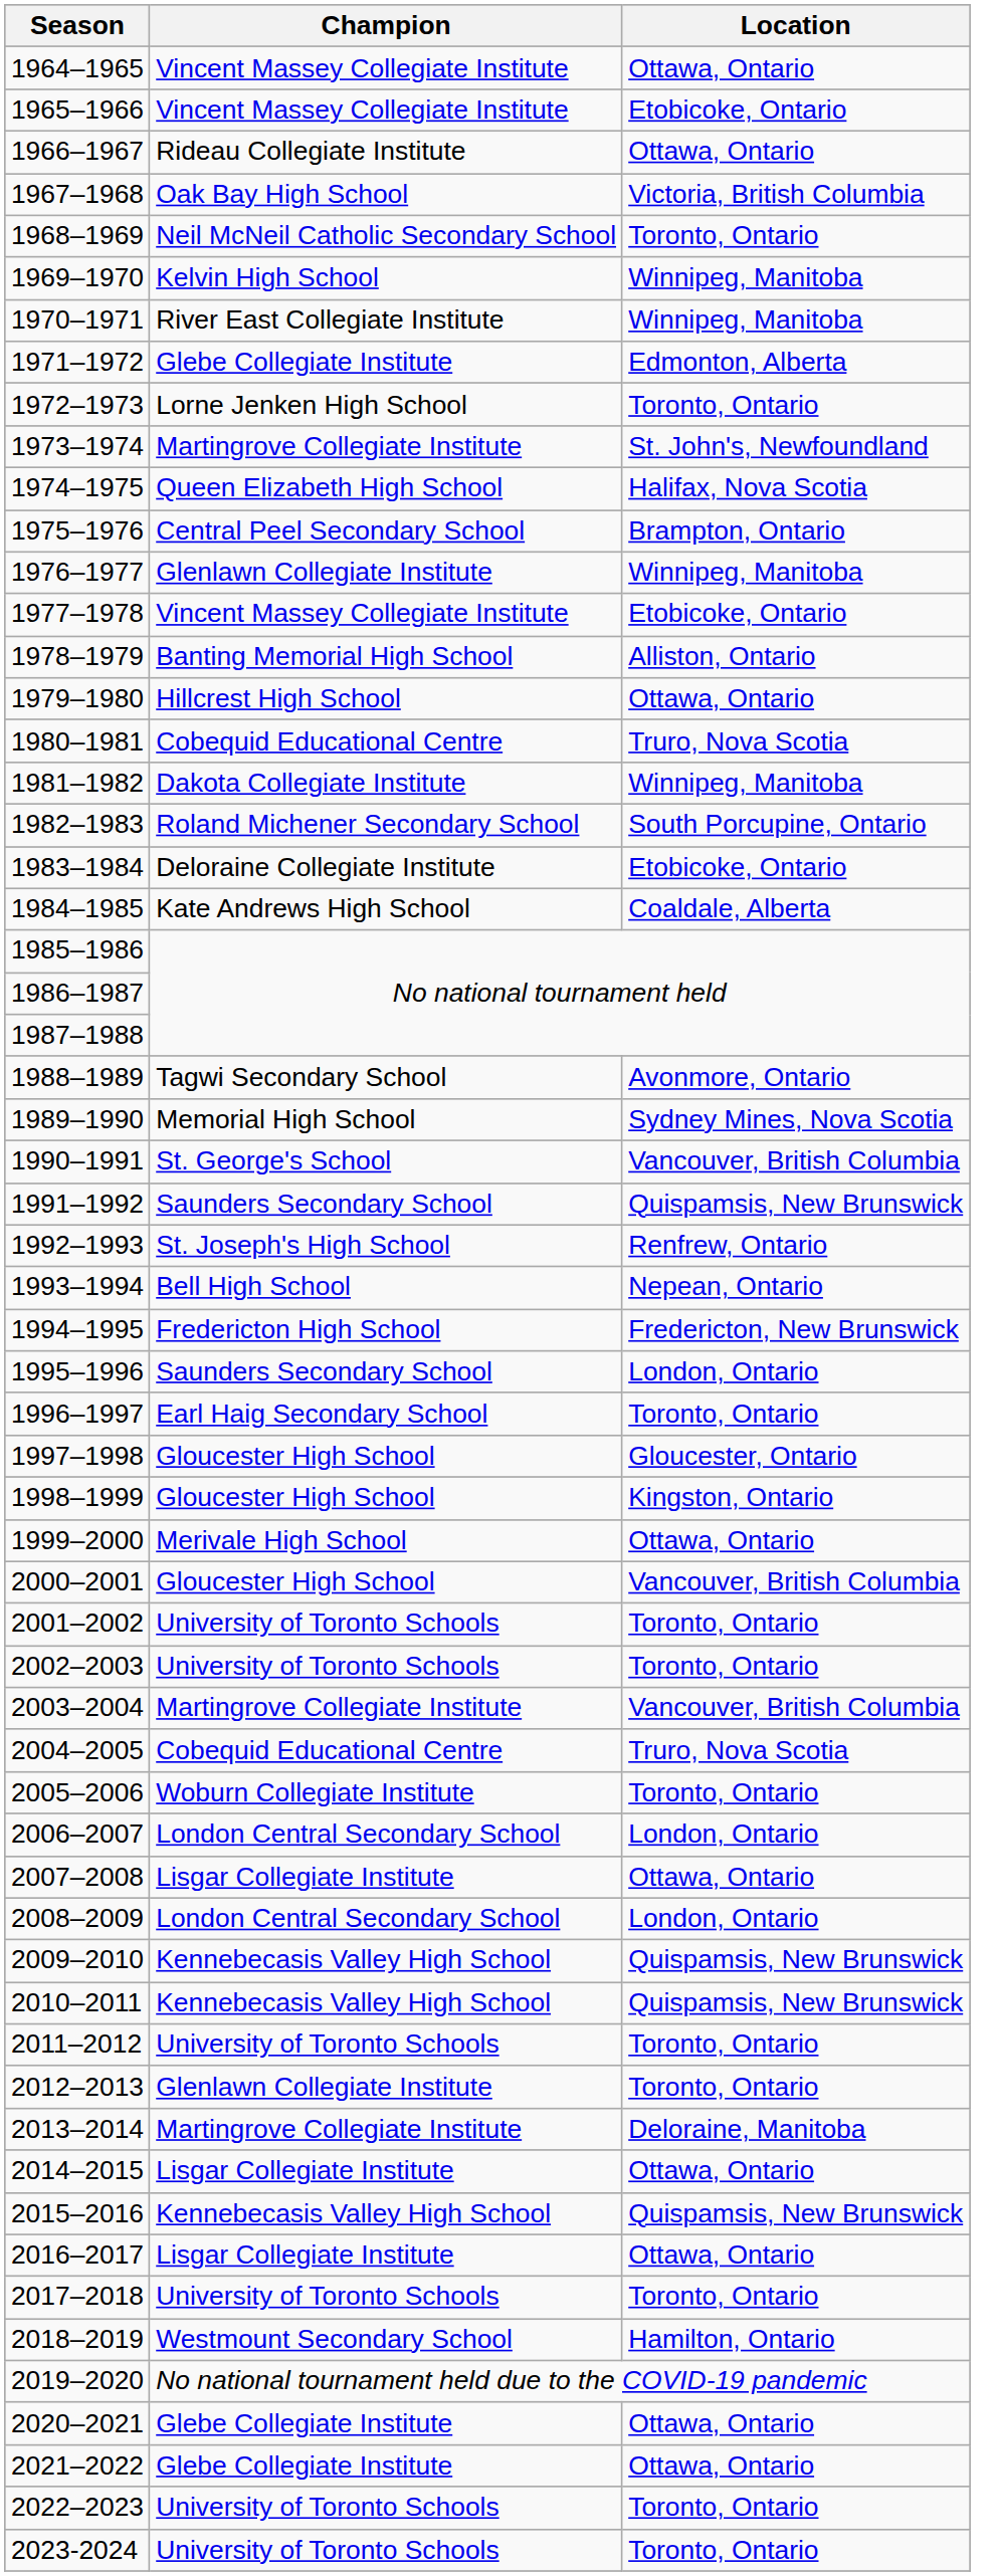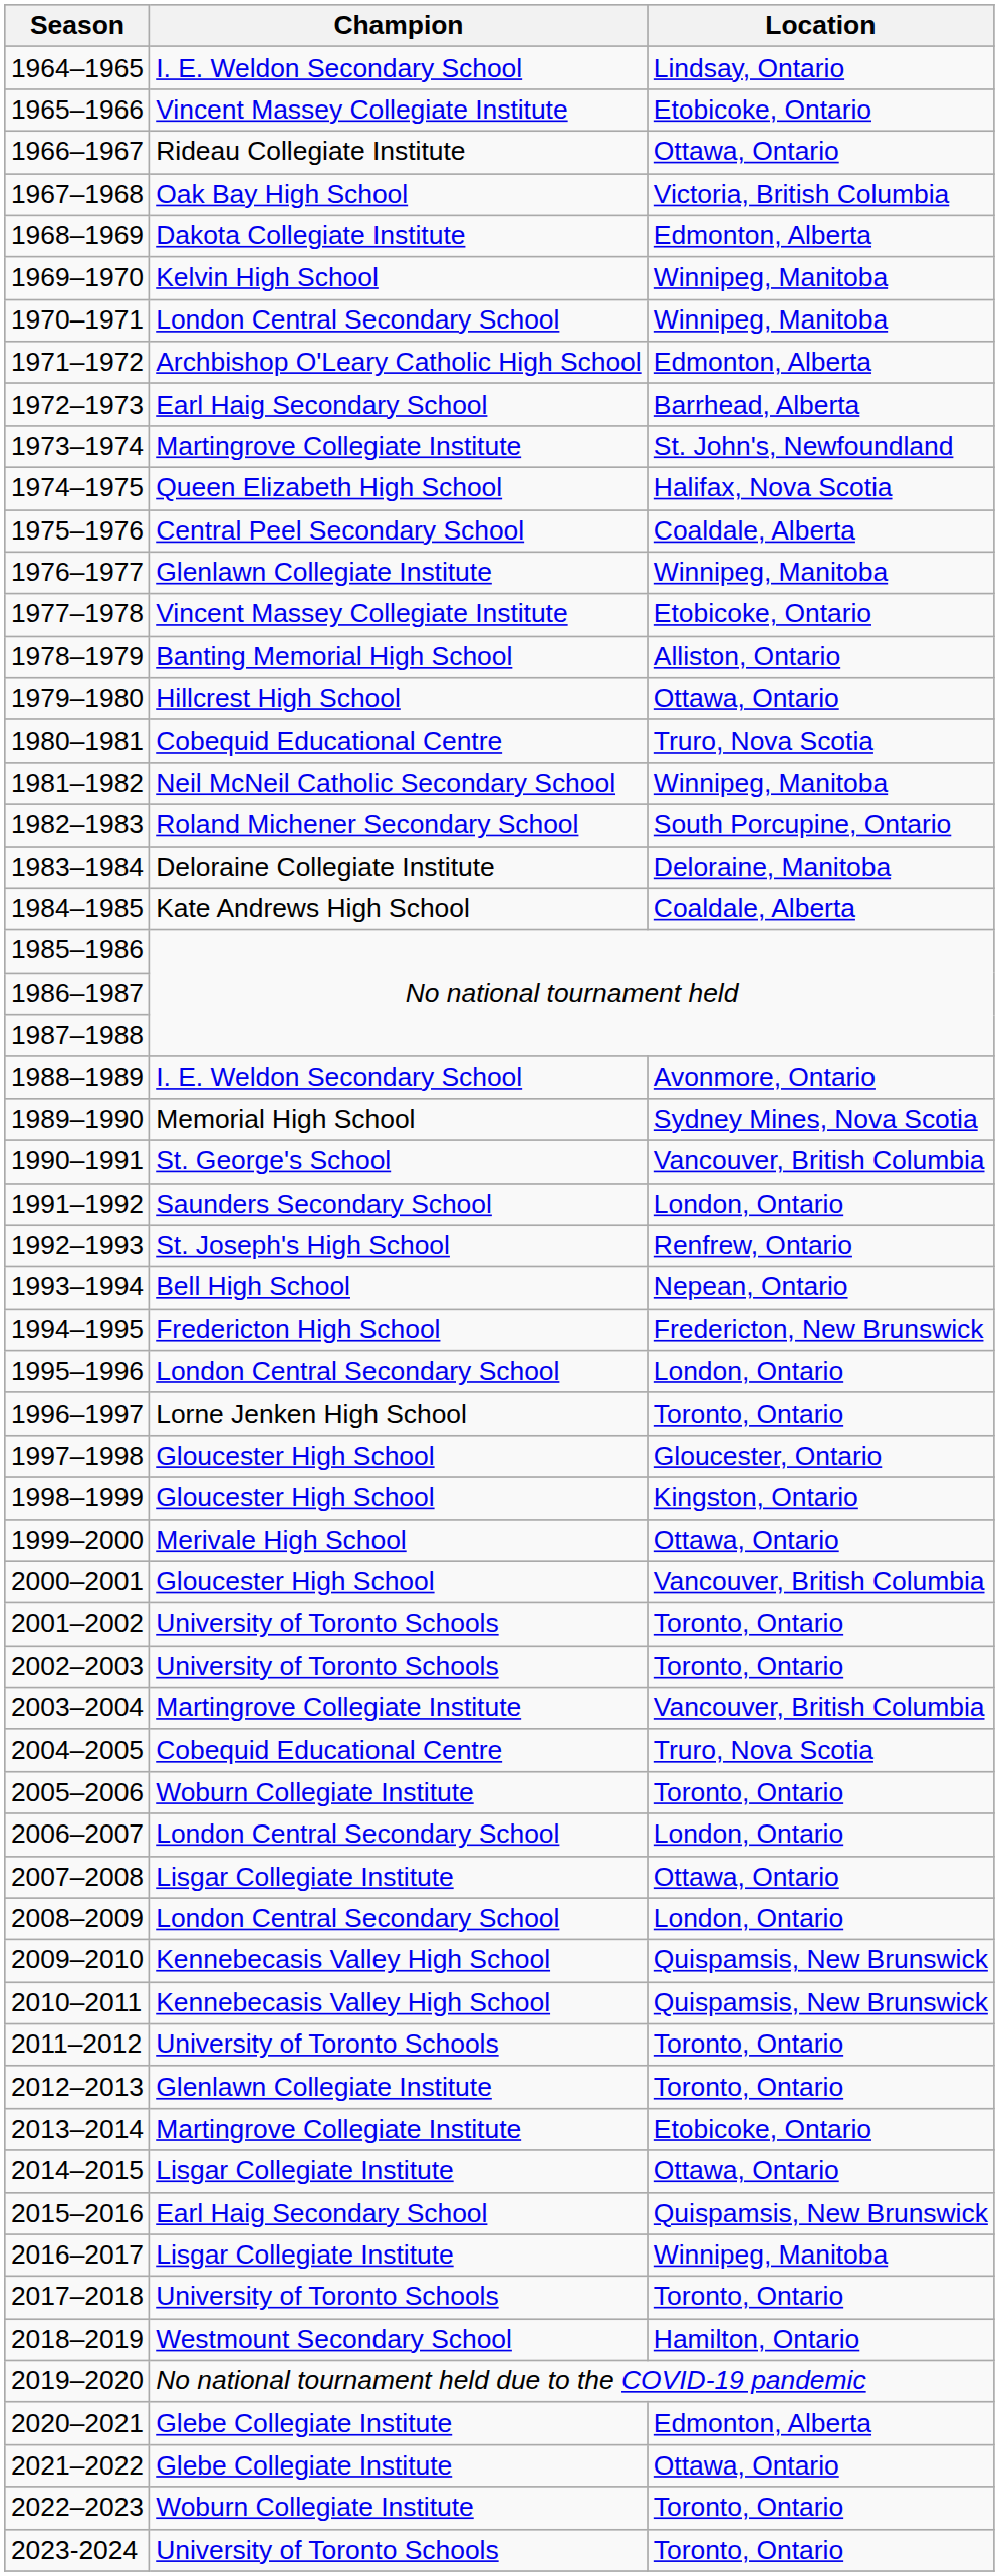 <table class="wikitable">
 <tr>
 <th>Season</th>
 <th>Champion</th>
 <th>Location</th>
 </tr>
 <tr>
 <td>1964–1965</td>
-<td><a href='#'>Vincent Massey Collegiate Institute</a></td>
-<td><a href='#'>Ottawa, Ontario</a></td>
+<td><a href='#'>I. E. Weldon Secondary School</a></td>
+<td><a href='#'>Lindsay, Ontario</a></td>
 </tr>
 <tr>
 <td>1965–1966</td>
 <td><a href='#'>Vincent Massey Collegiate Institute</a></td>
 <td><a href='#'>Etobicoke, Ontario</a></td>
 </tr>
 <tr>
 <td>1966–1967</td>
 <td>Rideau Collegiate Institute</td>
 <td><a href='#'>Ottawa, Ontario</a></td>
 </tr>
 <tr>
 <td>1967–1968</td>
 <td><a href='#'>Oak Bay High School</a></td>
 <td><a href='#'>Victoria, British Columbia</a></td>
 </tr>
 <tr>
 <td>1968–1969</td>
-<td><a href='#'>Neil McNeil Catholic Secondary School</a></td>
-<td><a href='#'>Toronto, Ontario</a></td>
+<td><a href='#'>Dakota Collegiate Institute</a></td>
+<td><a href='#'>Edmonton, Alberta</a></td>
 </tr>
 <tr>
 <td>1969–1970</td>
 <td><a href='#'>Kelvin High School</a></td>
 <td><a href='#'>Winnipeg, Manitoba</a></td>
 </tr>
 <tr>
 <td>1970–1971</td>
-<td>River East Collegiate Institute</td>
+<td><a href='#'>London Central Secondary School</a></td>
 <td><a href='#'>Winnipeg, Manitoba</a></td>
 </tr>
 <tr>
 <td>1971–1972</td>
-<td><a href='#'>Glebe Collegiate Institute</a></td>
+<td><a href='#'>Archbishop O'Leary Catholic High School</a></td>
 <td><a href='#'>Edmonton, Alberta</a></td>
 </tr>
 <tr>
 <td>1972–1973</td>
-<td>Lorne Jenken High School</td>
-<td><a href='#'>Toronto, Ontario</a></td>
+<td><a href='#'>Earl Haig Secondary School</a></td>
+<td><a href='#'>Barrhead, Alberta</a></td>
 </tr>
 <tr>
 <td>1973–1974</td>
 <td><a href='#'>Martingrove Collegiate Institute</a></td>
 <td><a href='#'>St. John's, Newfoundland</a></td>
 </tr>
 <tr>
 <td>1974–1975</td>
 <td><a href='#'>Queen Elizabeth High School</a></td>
 <td><a href='#'>Halifax, Nova Scotia</a></td>
 </tr>
 <tr>
 <td>1975–1976</td>
 <td><a href='#'>Central Peel Secondary School</a></td>
-<td><a href='#'>Brampton, Ontario</a></td>
+<td><a href='#'>Coaldale, Alberta</a></td>
 </tr>
 <tr>
 <td>1976–1977</td>
 <td><a href='#'>Glenlawn Collegiate Institute</a></td>
 <td><a href='#'>Winnipeg, Manitoba</a></td>
 </tr>
 <tr>
 <td>1977–1978</td>
 <td><a href='#'>Vincent Massey Collegiate Institute</a></td>
 <td><a href='#'>Etobicoke, Ontario</a></td>
 </tr>
 <tr>
 <td>1978–1979</td>
 <td><a href='#'>Banting Memorial High School</a></td>
 <td><a href='#'>Alliston, Ontario</a></td>
 </tr>
 <tr>
 <td>1979–1980</td>
 <td><a href='#'>Hillcrest High School</a></td>
 <td><a href='#'>Ottawa, Ontario</a></td>
 </tr>
 <tr>
 <td>1980–1981</td>
 <td><a href='#'>Cobequid Educational Centre</a></td>
 <td><a href='#'>Truro, Nova Scotia</a></td>
 </tr>
 <tr>
 <td>1981–1982</td>
-<td><a href='#'>Dakota Collegiate Institute</a></td>
+<td><a href='#'>Neil McNeil Catholic Secondary School</a></td>
 <td><a href='#'>Winnipeg, Manitoba</a></td>
 </tr>
 <tr>
 <td>1982–1983</td>
 <td><a href='#'>Roland Michener Secondary School</a></td>
 <td><a href='#'>South Porcupine, Ontario</a></td>
 </tr>
 <tr>
 <td>1983–1984</td>
 <td>Deloraine Collegiate Institute</td>
-<td><a href='#'>Etobicoke, Ontario</a></td>
+<td><a href='#'>Deloraine, Manitoba</a></td>
 </tr>
 <tr>
 <td>1984–1985</td>
 <td>Kate Andrews High School</td>
 <td><a href='#'>Coaldale, Alberta</a></td>
 </tr>
 <tr>
 <td>1985–1986</td>
 <td colspan="2" rowspan="3" align="center"><em>No national tournament held</em></td>
 </tr>
 <tr>
 <td>1986–1987</td>
 </tr>
 <tr>
 <td>1987–1988</td>
 </tr>
 <tr>
 <td>1988–1989</td>
-<td>Tagwi Secondary School</td>
+<td><a href='#'>I. E. Weldon Secondary School</a></td>
 <td><a href='#'>Avonmore, Ontario</a></td>
 </tr>
 <tr>
 <td>1989–1990</td>
 <td>Memorial High School</td>
 <td><a href='#'>Sydney Mines, Nova Scotia</a></td>
 </tr>
 <tr>
 <td>1990–1991</td>
 <td><a href='#'>St. George's School</a></td>
 <td><a href='#'>Vancouver, British Columbia</a></td>
 </tr>
 <tr>
 <td>1991–1992</td>
 <td><a href='#'>Saunders Secondary School</a></td>
-<td><a href='#'>Quispamsis, New Brunswick</a></td>
+<td><a href='#'>London, Ontario</a></td>
 </tr>
 <tr>
 <td>1992–1993</td>
 <td><a href='#'>St. Joseph's High School</a></td>
 <td><a href='#'>Renfrew, Ontario</a></td>
 </tr>
 <tr>
 <td>1993–1994</td>
 <td><a href='#'>Bell High School</a></td>
 <td><a href='#'>Nepean, Ontario</a></td>
 </tr>
 <tr>
 <td>1994–1995</td>
 <td><a href='#'>Fredericton High School</a></td>
 <td><a href='#'>Fredericton, New Brunswick</a></td>
 </tr>
 <tr>
 <td>1995–1996</td>
-<td><a href='#'>Saunders Secondary School</a></td>
+<td><a href='#'>London Central Secondary School</a></td>
 <td><a href='#'>London, Ontario</a></td>
 </tr>
 <tr>
 <td>1996–1997</td>
-<td><a href='#'>Earl Haig Secondary School</a></td>
+<td>Lorne Jenken High School</td>
 <td><a href='#'>Toronto, Ontario</a></td>
 </tr>
 <tr>
 <td>1997–1998</td>
 <td><a href='#'>Gloucester High School</a></td>
 <td><a href='#'>Gloucester, Ontario</a></td>
 </tr>
 <tr>
 <td>1998–1999</td>
 <td><a href='#'>Gloucester High School</a></td>
 <td><a href='#'>Kingston, Ontario</a></td>
 </tr>
 <tr>
 <td>1999–2000</td>
 <td><a href='#'>Merivale High School</a></td>
 <td><a href='#'>Ottawa, Ontario</a></td>
 </tr>
 <tr>
 <td>2000–2001</td>
 <td><a href='#'>Gloucester High School</a></td>
 <td><a href='#'>Vancouver, British Columbia</a></td>
 </tr>
 <tr>
 <td>2001–2002</td>
 <td><a href='#'>University of Toronto Schools</a></td>
 <td><a href='#'>Toronto, Ontario</a></td>
 </tr>
 <tr>
 <td>2002–2003</td>
 <td><a href='#'>University of Toronto Schools</a></td>
 <td><a href='#'>Toronto, Ontario</a></td>
 </tr>
 <tr>
 <td>2003–2004</td>
 <td><a href='#'>Martingrove Collegiate Institute</a></td>
 <td><a href='#'>Vancouver, British Columbia</a></td>
 </tr>
 <tr>
 <td>2004–2005</td>
 <td><a href='#'>Cobequid Educational Centre</a></td>
 <td><a href='#'>Truro, Nova Scotia</a></td>
 </tr>
 <tr>
 <td>2005–2006</td>
 <td><a href='#'>Woburn Collegiate Institute</a></td>
 <td><a href='#'>Toronto, Ontario</a></td>
 </tr>
 <tr>
 <td>2006–2007</td>
 <td><a href='#'>London Central Secondary School</a></td>
 <td><a href='#'>London, Ontario</a></td>
 </tr>
 <tr>
 <td>2007–2008</td>
 <td><a href='#'>Lisgar Collegiate Institute</a></td>
 <td><a href='#'>Ottawa, Ontario</a></td>
 </tr>
 <tr>
 <td>2008–2009</td>
 <td><a href='#'>London Central Secondary School</a></td>
 <td><a href='#'>London, Ontario</a></td>
 </tr>
 <tr>
 <td>2009–2010</td>
 <td><a href='#'>Kennebecasis Valley High School</a></td>
 <td><a href='#'>Quispamsis, New Brunswick</a></td>
 </tr>
 <tr>
 <td>2010–2011</td>
 <td><a href='#'>Kennebecasis Valley High School</a></td>
 <td><a href='#'>Quispamsis, New Brunswick</a></td>
 </tr>
 <tr>
 <td>2011–2012</td>
 <td><a href='#'>University of Toronto Schools</a></td>
 <td><a href='#'>Toronto, Ontario</a></td>
 </tr>
 <tr>
 <td>2012–2013</td>
 <td><a href='#'>Glenlawn Collegiate Institute</a></td>
 <td><a href='#'>Toronto, Ontario</a></td>
 </tr>
 <tr>
 <td>2013–2014</td>
 <td><a href='#'>Martingrove Collegiate Institute</a></td>
-<td><a href='#'>Deloraine, Manitoba</a></td>
+<td><a href='#'>Etobicoke, Ontario</a></td>
 </tr>
 <tr>
 <td>2014–2015</td>
 <td><a href='#'>Lisgar Collegiate Institute</a></td>
 <td><a href='#'>Ottawa, Ontario</a></td>
 </tr>
 <tr>
 <td>2015–2016</td>
-<td><a href='#'>Kennebecasis Valley High School</a></td>
+<td><a href='#'>Earl Haig Secondary School</a></td>
 <td><a href='#'>Quispamsis, New Brunswick</a></td>
 </tr>
 <tr>
 <td>2016–2017</td>
 <td><a href='#'>Lisgar Collegiate Institute</a></td>
-<td><a href='#'>Ottawa, Ontario</a></td>
+<td><a href='#'>Winnipeg, Manitoba</a></td>
 </tr>
 <tr>
 <td>2017–2018</td>
 <td><a href='#'>University of Toronto Schools</a></td>
 <td><a href='#'>Toronto, Ontario</a></td>
 </tr>
 <tr>
 <td>2018–2019</td>
 <td><a href='#'>Westmount Secondary School</a></td>
 <td><a href='#'>Hamilton, Ontario</a></td>
 </tr>
 <tr>
 <td>2019–2020</td>
 <td colspan="2"><em>No national tournament held due to the <a href='#'>COVID-19 pandemic</a></em></td>
 </tr>
 <tr>
 <td>2020–2021</td>
 <td><a href='#'>Glebe Collegiate Institute</a></td>
-<td><a href='#'>Ottawa, Ontario</a></td>
+<td><a href='#'>Edmonton, Alberta</a></td>
 </tr>
 <tr>
 <td>2021–2022</td>
 <td><a href='#'>Glebe Collegiate Institute</a></td>
 <td><a href='#'>Ottawa, Ontario</a></td>
 </tr>
 <tr>
 <td>2022–2023</td>
-<td><a href='#'>University of Toronto Schools</a></td>
+<td><a href='#'>Woburn Collegiate Institute</a></td>
 <td><a href='#'>Toronto, Ontario</a></td>
 </tr>
 <tr>
 <td>2023-2024</td>
 <td><a href='#'>University of Toronto Schools</a></td>
 <td><a href='#'>Toronto, Ontario</a></td>
 </tr>
 </table>
